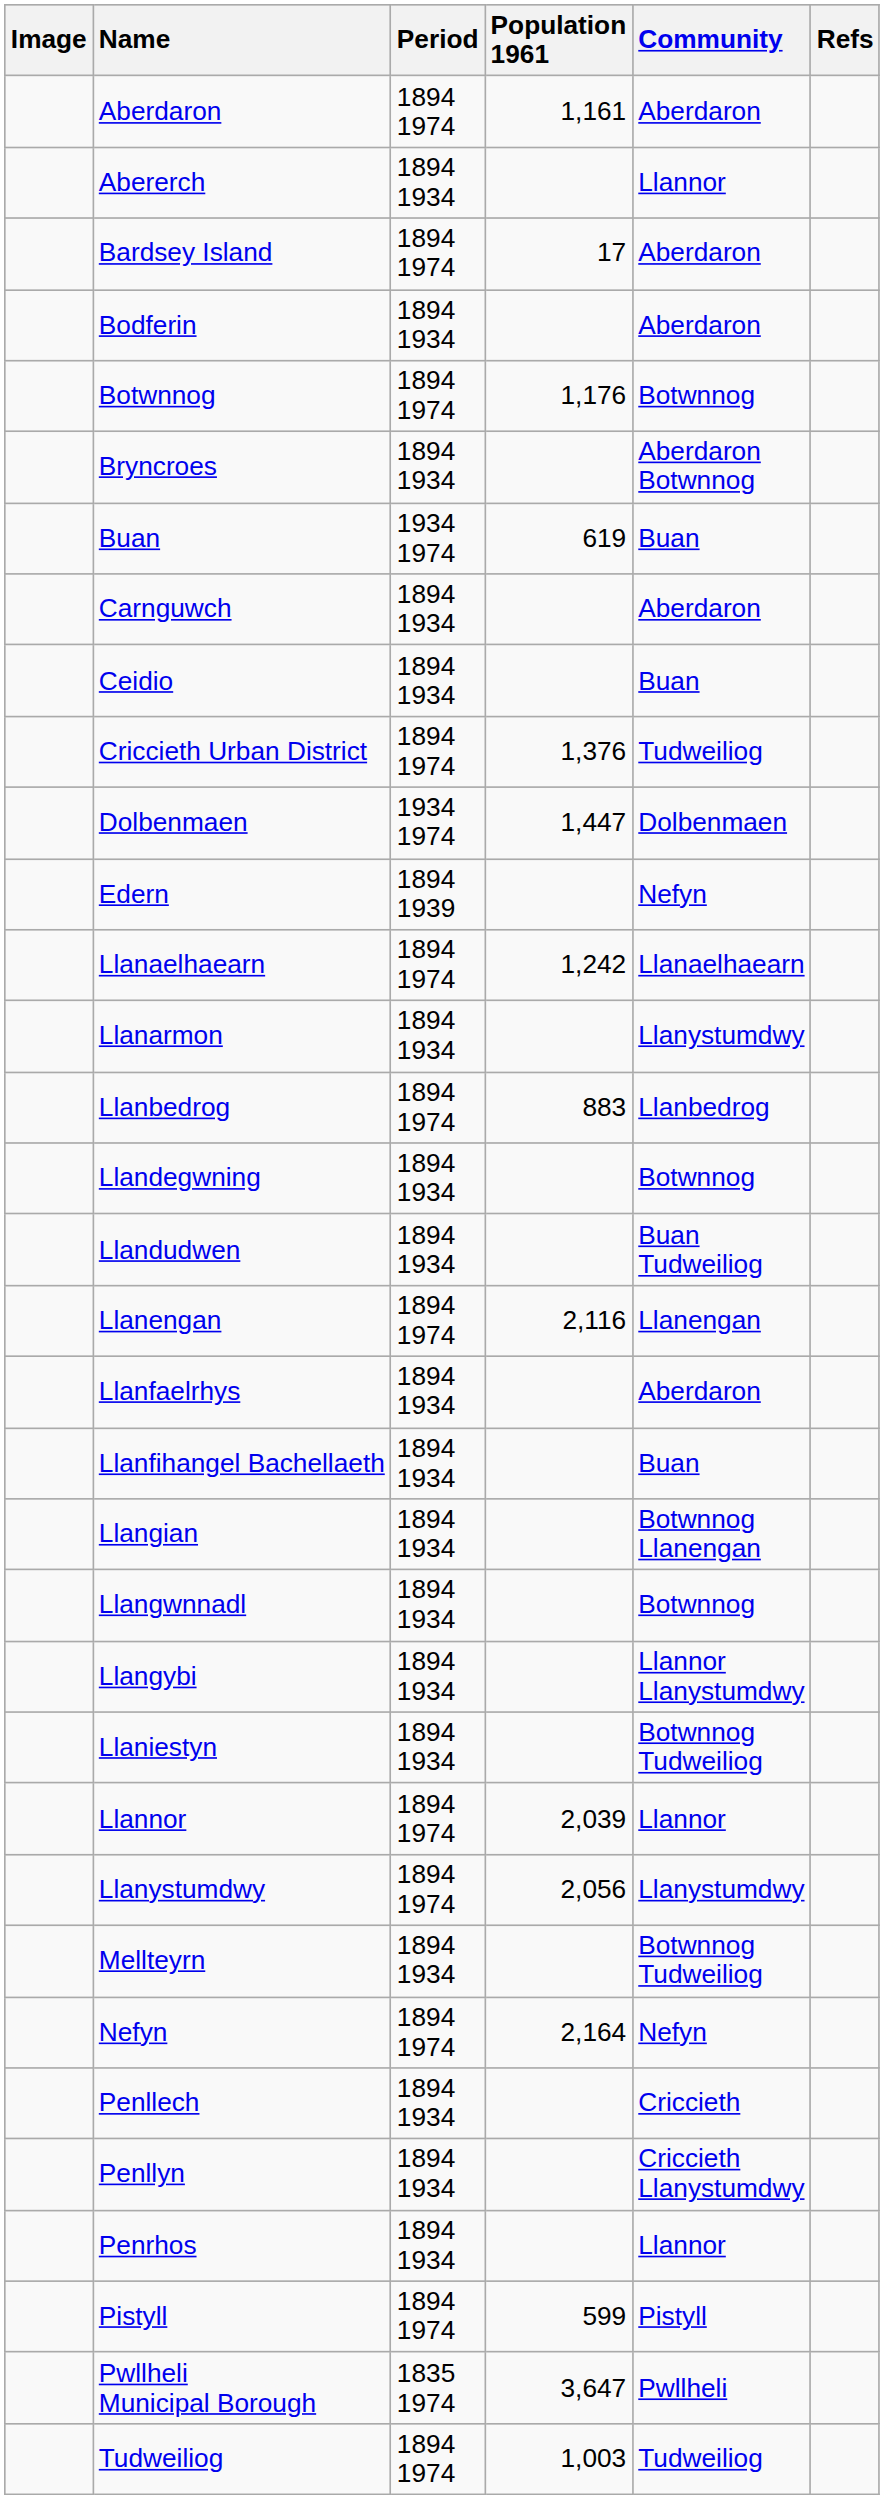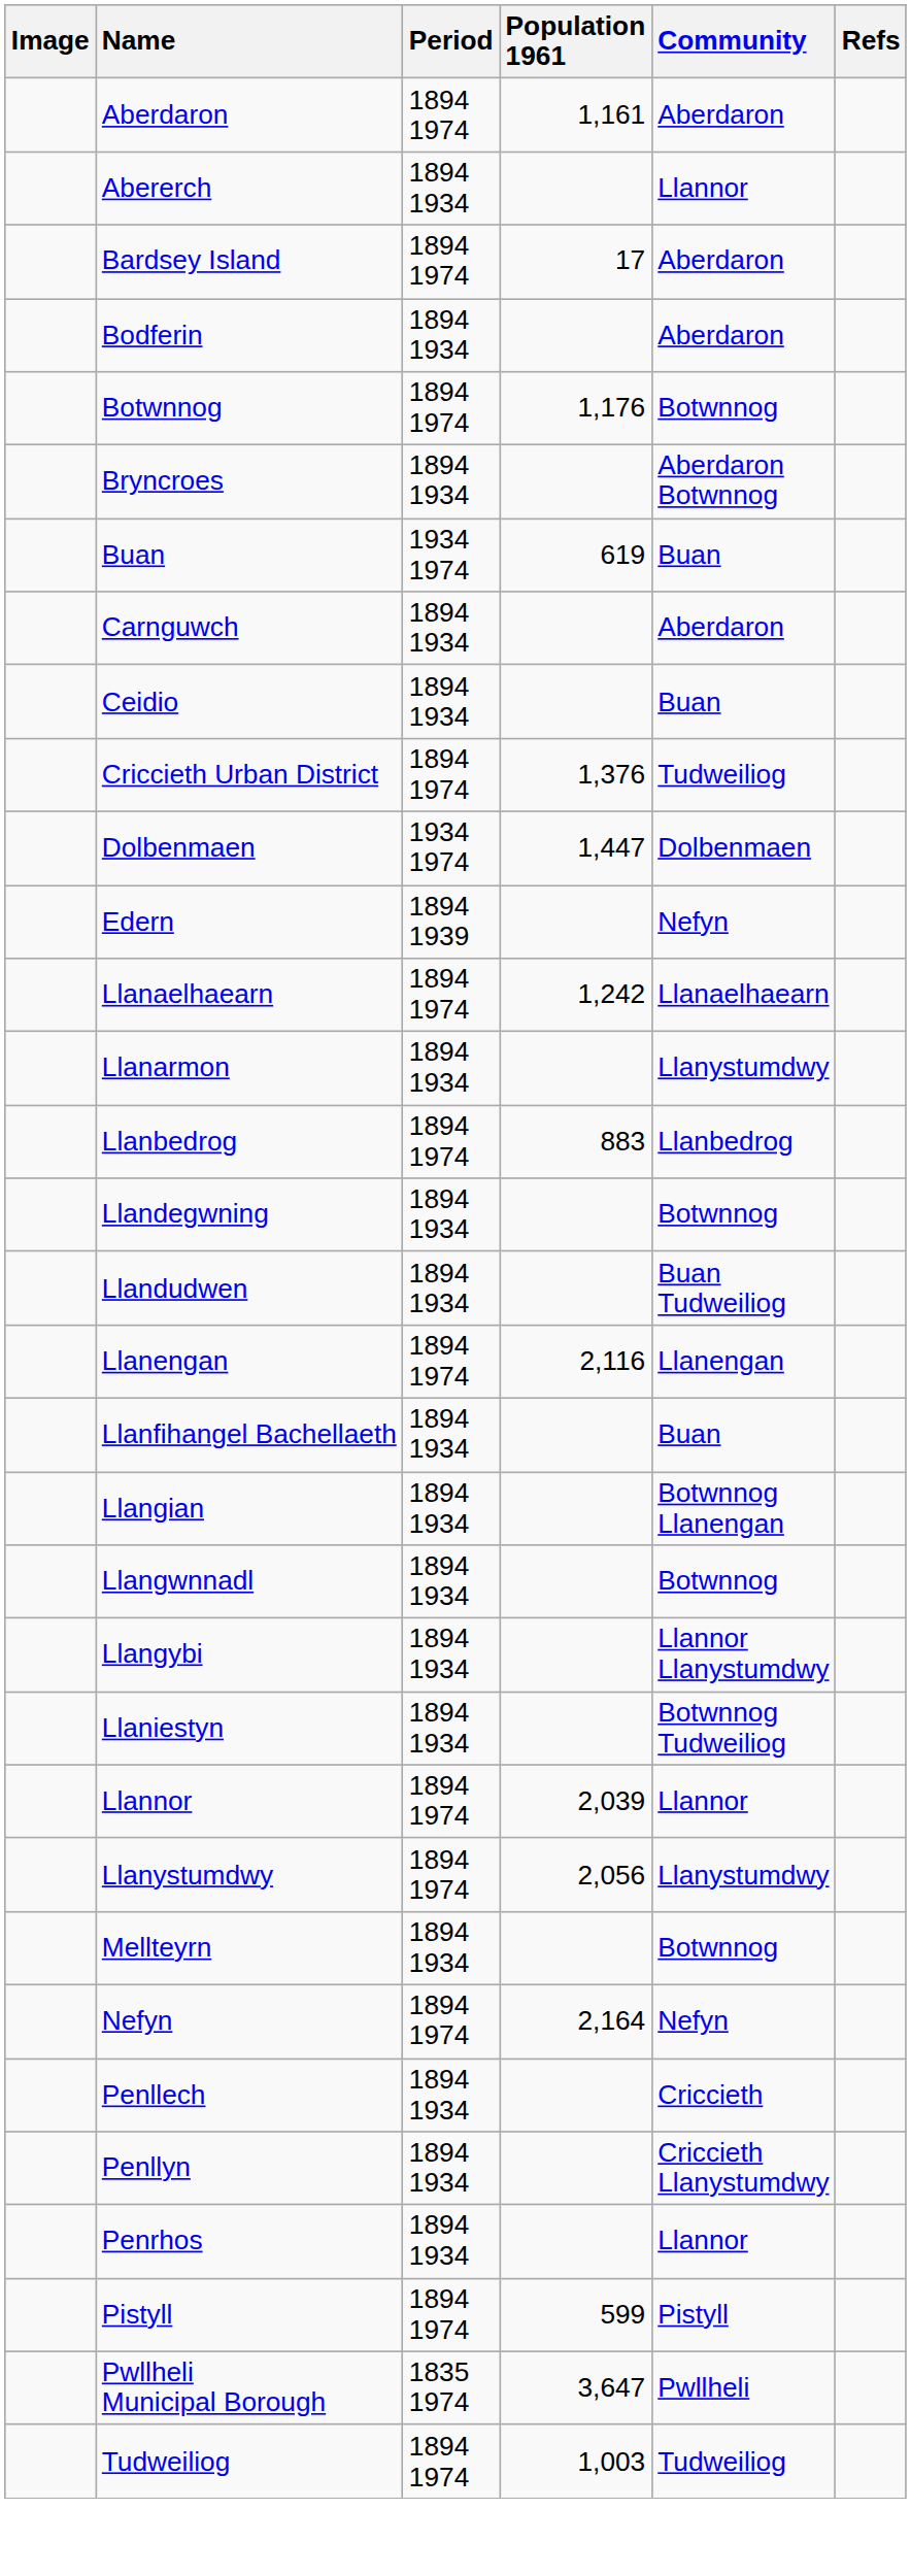 <table class="wikitable sortable">
 <tr>
 <th class="unsortable" style="text-align:left">Image</th>
 <th style="text-align:left">Name</th>
 <th style="text-align:left">Period</th>
 <th style="text-align:left">Population<br>1961</th>
 <th style="text-align:left"><a href='#'>Community</a></th>
 <th class="unsortable" style="text-align:left">Refs</th>
 </tr>
 <tr>
 <td></td>
 <td><a href='#'>Aberdaron</a></td>
 <td>1894<br>1974</td>
 <td style="text-align:right;">1,161</td>
 <td><a href='#'>Aberdaron</a></td>
 <td></td>
 </tr>
 <tr>
 <td></td>
 <td><a href='#'>Abererch</a></td>
 <td>1894<br>1934</td>
 <td></td>
 <td><a href='#'>Llannor</a></td>
 <td></td>
 </tr>
 <tr>
 <td></td>
 <td><a href='#'>Bardsey Island</a></td>
 <td>1894<br>1974</td>
 <td style="text-align:right;">17</td>
 <td><a href='#'>Aberdaron</a></td>
 <td></td>
 </tr>
 <tr>
 <td></td>
 <td><a href='#'>Bodferin</a></td>
 <td>1894<br>1934</td>
 <td></td>
 <td><a href='#'>Aberdaron</a></td>
 <td></td>
 </tr>
 <tr>
 <td></td>
 <td><a href='#'>Botwnnog</a></td>
 <td>1894<br>1974</td>
 <td style="text-align:right;">1,176</td>
 <td><a href='#'>Botwnnog</a></td>
 <td></td>
 </tr>
 <tr>
 <td></td>
 <td><a href='#'>Bryncroes</a></td>
 <td>1894<br>1934</td>
 <td></td>
 <td><a href='#'>Aberdaron</a><br><a href='#'>Botwnnog</a></td>
 <td></td>
 </tr>
 <tr>
 <td></td>
 <td><a href='#'>Buan</a></td>
 <td>1934<br>1974</td>
 <td style="text-align:right;">619</td>
 <td><a href='#'>Buan</a></td>
 <td></td>
 </tr>
 <tr>
 <td></td>
 <td><a href='#'>Carnguwch</a></td>
 <td>1894<br>1934</td>
 <td></td>
 <td><a href='#'>Aberdaron</a></td>
 <td></td>
 </tr>
 <tr>
 <td></td>
 <td><a href='#'>Ceidio</a></td>
 <td>1894<br>1934</td>
 <td></td>
 <td><a href='#'>Buan</a></td>
 <td></td>
 </tr>
 <tr>
 <td></td>
 <td><a href='#'>Criccieth Urban District</a></td>
 <td>1894<br>1974</td>
 <td style="text-align:right;">1,376</td>
 <td><a href='#'>Tudweiliog</a></td>
 <td></td>
 </tr>
 <tr>
 <td></td>
 <td><a href='#'>Dolbenmaen</a></td>
 <td>1934<br>1974</td>
 <td style="text-align:right;">1,447</td>
 <td><a href='#'>Dolbenmaen</a></td>
 <td></td>
 </tr>
 <tr>
 <td></td>
 <td><a href='#'>Edern</a></td>
 <td>1894<br>1939</td>
 <td></td>
 <td><a href='#'>Nefyn</a></td>
 <td></td>
 </tr>
 <tr>
 <td></td>
 <td><a href='#'>Llanaelhaearn</a></td>
 <td>1894<br>1974</td>
 <td style="text-align:right;">1,242</td>
 <td><a href='#'>Llanaelhaearn</a></td>
 <td></td>
 </tr>
 <tr>
 <td></td>
 <td><a href='#'>Llanarmon</a></td>
 <td>1894<br>1934</td>
 <td></td>
 <td><a href='#'>Llanystumdwy</a></td>
 <td></td>
 </tr>
 <tr>
 <td></td>
 <td><a href='#'>Llanbedrog</a></td>
 <td>1894<br>1974</td>
 <td style="text-align:right;">883</td>
 <td><a href='#'>Llanbedrog</a></td>
 <td></td>
 </tr>
 <tr>
 <td></td>
 <td><a href='#'>Llandegwning</a></td>
 <td>1894<br>1934</td>
 <td></td>
 <td><a href='#'>Botwnnog</a></td>
 <td></td>
 </tr>
 <tr>
 <td></td>
 <td><a href='#'>Llandudwen</a></td>
 <td>1894<br>1934</td>
 <td></td>
 <td><a href='#'>Buan</a><br><a href='#'>Tudweiliog</a></td>
 <td></td>
 </tr>
 <tr>
 <td></td>
 <td><a href='#'>Llanengan</a></td>
 <td>1894<br>1974</td>
 <td style="text-align:right;">2,116</td>
 <td><a href='#'>Llanengan</a></td>
 <td></td>
 </tr>
 <tr>
 <td></td>
-<td><a href='#'>Llanfaelrhys</a></td>
-<td>1894<br>1934</td>
-<td></td>
-<td><a href='#'>Aberdaron</a></td>
-<td></td>
-</tr>
-<tr>
-<td></td>
 <td><a href='#'>Llanfihangel Bachellaeth</a></td>
 <td>1894<br>1934</td>
 <td></td>
 <td><a href='#'>Buan</a></td>
 <td></td>
 </tr>
 <tr>
 <td></td>
 <td><a href='#'>Llangian</a></td>
 <td>1894<br>1934</td>
 <td></td>
 <td><a href='#'>Botwnnog</a><br><a href='#'>Llanengan</a></td>
 <td></td>
 </tr>
 <tr>
 <td></td>
 <td><a href='#'>Llangwnnadl</a></td>
 <td>1894<br>1934</td>
 <td></td>
 <td><a href='#'>Botwnnog</a></td>
 <td></td>
 </tr>
 <tr>
 <td></td>
 <td><a href='#'>Llangybi</a></td>
 <td>1894<br>1934</td>
 <td></td>
 <td><a href='#'>Llannor</a><br><a href='#'>Llanystumdwy</a></td>
 <td></td>
 </tr>
 <tr>
 <td></td>
 <td><a href='#'>Llaniestyn</a></td>
 <td>1894<br>1934</td>
 <td></td>
 <td><a href='#'>Botwnnog</a><br><a href='#'>Tudweiliog</a></td>
 <td></td>
 </tr>
 <tr>
 <td></td>
 <td><a href='#'>Llannor</a></td>
 <td>1894<br>1974</td>
 <td style="text-align:right;">2,039</td>
 <td><a href='#'>Llannor</a></td>
 <td></td>
 </tr>
 <tr>
 <td></td>
 <td><a href='#'>Llanystumdwy</a></td>
 <td>1894<br>1974</td>
 <td style="text-align:right;">2,056</td>
 <td><a href='#'>Llanystumdwy</a></td>
 <td></td>
 </tr>
 <tr>
 <td></td>
 <td><a href='#'>Mellteyrn</a></td>
 <td>1894<br>1934</td>
 <td></td>
-<td><a href='#'>Botwnnog</a><br><a href='#'>Tudweiliog</a></td>
+<td><a href='#'>Botwnnog</a></td>
 <td></td>
 </tr>
 <tr>
 <td></td>
 <td><a href='#'>Nefyn</a></td>
 <td>1894<br>1974</td>
 <td style="text-align:right;">2,164</td>
 <td><a href='#'>Nefyn</a></td>
 <td></td>
 </tr>
 <tr>
 <td></td>
 <td><a href='#'>Penllech</a></td>
 <td>1894<br>1934</td>
 <td></td>
 <td><a href='#'>Criccieth</a></td>
 <td></td>
 </tr>
 <tr>
 <td></td>
 <td><a href='#'>Penllyn</a></td>
 <td>1894<br>1934</td>
 <td></td>
 <td><a href='#'>Criccieth</a><br><a href='#'>Llanystumdwy</a></td>
 <td></td>
 </tr>
 <tr>
 <td></td>
 <td><a href='#'>Penrhos</a></td>
 <td>1894<br>1934</td>
 <td></td>
 <td><a href='#'>Llannor</a></td>
 <td></td>
 </tr>
 <tr>
 <td></td>
 <td><a href='#'>Pistyll</a></td>
 <td>1894<br>1974</td>
 <td style="text-align:right;">599</td>
 <td><a href='#'>Pistyll</a></td>
 <td></td>
 </tr>
 <tr>
 <td></td>
 <td><a href='#'>Pwllheli<br>Municipal Borough</a></td>
 <td>1835<br>1974</td>
 <td style="text-align:right;">3,647</td>
 <td><a href='#'>Pwllheli</a></td>
 <td></td>
 </tr>
 <tr>
 <td></td>
 <td><a href='#'>Tudweiliog</a></td>
 <td>1894<br>1974</td>
 <td style="text-align:right;">1,003</td>
 <td><a href='#'>Tudweiliog</a></td>
 <td></td>
 </tr>
 </table>
